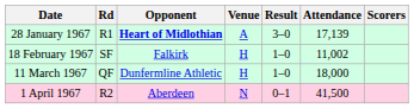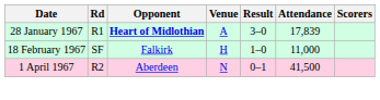 <table class="wikitable sortable" style="font-size:95%; text-align:center">
 <tr>
 <th>Date</th>
 <th>Rd</th>
 <th>Opponent</th>
 <th>Venue</th>
 <th>Result</th>
 <th>Attendance</th>
 <th>Scorers</th>
 </tr>
 <tr bgcolor = "#d0ffe3">
 <td>28 January 1967</td>
 <td>R1</td>
 <td><strong><a href='#'>Heart of Midlothian</a></strong></td>
 <td><a href='#'>A</a></td>
 <td>3–0</td>
-<td>17,139</td>
+<td>17,839</td>
 <td></td>
 </tr>
 <tr bgcolor = "#d0ffe3">
 <td>18 February 1967</td>
 <td>SF</td>
 <td><a href='#'>Falkirk</a></td>
 <td><a href='#'>H</a></td>
 <td>1–0</td>
-<td>11,002</td>
-<td></td>
-</tr>
-<tr bgcolor = "#d0ffe3">
-<td>11 March 1967</td>
-<td>QF</td>
-<td><a href='#'>Dunfermline Athletic</a></td>
-<td><a href='#'>H</a></td>
-<td>1–0</td>
-<td>18,000</td>
+<td>11,000</td>
 <td></td>
 </tr>
 <tr bgcolor = "#ffd0e3">
 <td>1 April 1967</td>
 <td>R2</td>
 <td><a href='#'>Aberdeen</a></td>
 <td><a href='#'>N</a></td>
 <td>0–1</td>
 <td>41,500</td>
 <td></td>
 </tr>
 </table>
